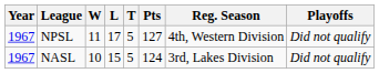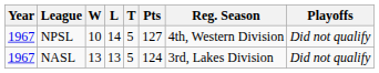 <table class="wikitable">
 <tr>
 <th>Year</th>
 <th>League</th>
 <th>W</th>
 <th>L</th>
 <th>T</th>
 <th>Pts</th>
 <th>Reg. Season</th>
 <th>Playoffs</th>
 </tr>
 <tr>
 <td><a href='#'>1967</a></td>
 <td>NPSL</td>
-<td>11</td>
-<td>17</td>
+<td>10</td>
+<td>14</td>
 <td>5</td>
 <td>127</td>
 <td>4th, Western Division</td>
 <td><em>Did not qualify</em></td>
 </tr>
 <tr>
 <td><a href='#'>1967</a></td>
 <td>NASL</td>
-<td>10</td>
-<td>15</td>
+<td>13</td>
+<td>13</td>
 <td>5</td>
 <td>124</td>
 <td>3rd, Lakes Division</td>
 <td><em>Did not qualify</em></td>
 </tr>
 </table>
